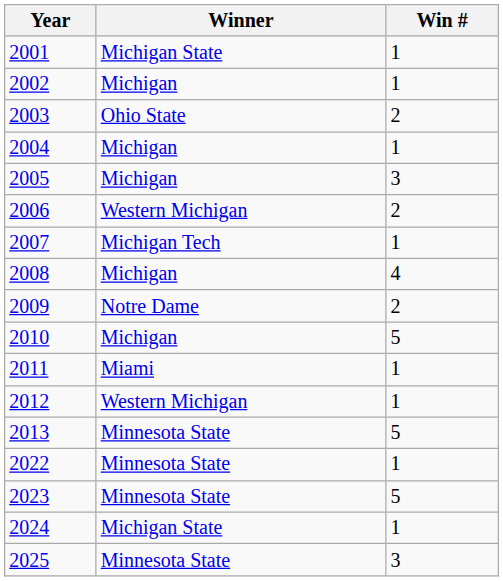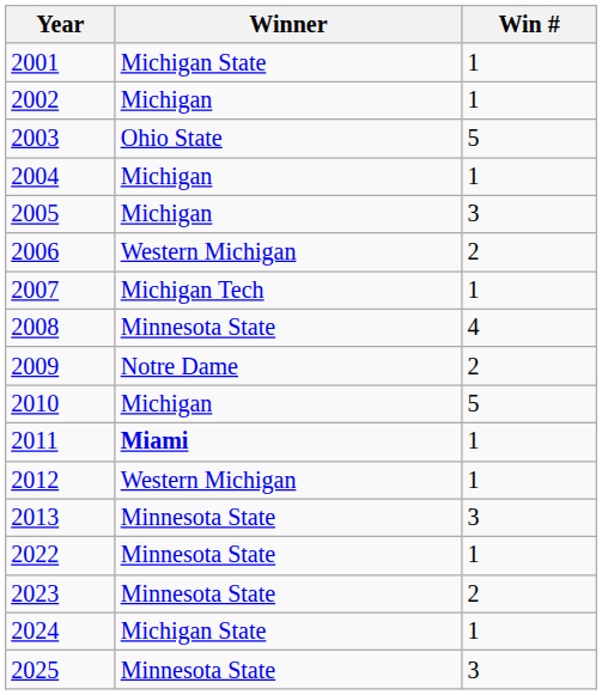 <table class="wikitable sortable" width="25%">
 <tr>
 <th>Year</th>
 <th>Winner</th>
 <th>Win #</th>
 </tr>
 <tr>
 <td><a href='#'>2001</a></td>
 <td><a href='#'>Michigan State</a></td>
 <td>1</td>
 </tr>
 <tr>
 <td><a href='#'>2002</a></td>
 <td><a href='#'>Michigan</a></td>
 <td>1</td>
 </tr>
 <tr>
 <td><a href='#'>2003</a></td>
 <td><a href='#'>Ohio State</a></td>
-<td>2</td>
+<td>5</td>
 </tr>
 <tr>
 <td><a href='#'>2004</a></td>
 <td><a href='#'>Michigan</a></td>
 <td>1</td>
 </tr>
 <tr>
 <td><a href='#'>2005</a></td>
 <td><a href='#'>Michigan</a></td>
 <td>3</td>
 </tr>
 <tr>
 <td><a href='#'>2006</a></td>
 <td><a href='#'>Western Michigan</a></td>
 <td>2</td>
 </tr>
 <tr>
 <td><a href='#'>2007</a></td>
 <td><a href='#'>Michigan Tech</a></td>
 <td>1</td>
 </tr>
 <tr>
 <td><a href='#'>2008</a></td>
-<td><a href='#'>Michigan</a></td>
+<td><a href='#'>Minnesota State</a></td>
 <td>4</td>
 </tr>
 <tr>
 <td><a href='#'>2009</a></td>
 <td><a href='#'>Notre Dame</a></td>
 <td>2</td>
 </tr>
 <tr>
 <td><a href='#'>2010</a></td>
 <td><a href='#'>Michigan</a></td>
 <td>5</td>
 </tr>
 <tr>
 <td><a href='#'>2011</a></td>
-<td><a href='#'>Miami</a></td>
+<td><strong><a href='#'>Miami</a></strong></td>
 <td>1</td>
 </tr>
 <tr>
 <td><a href='#'>2012</a></td>
 <td><a href='#'>Western Michigan</a></td>
 <td>1</td>
 </tr>
 <tr>
 <td><a href='#'>2013</a></td>
 <td><a href='#'>Minnesota State</a></td>
-<td>5</td>
+<td>3</td>
 </tr>
 <tr>
 <td><a href='#'>2022</a></td>
 <td><a href='#'>Minnesota State</a></td>
 <td>1</td>
 </tr>
 <tr>
 <td><a href='#'>2023</a></td>
 <td><a href='#'>Minnesota State</a></td>
-<td>5</td>
+<td>2</td>
 </tr>
 <tr>
 <td><a href='#'>2024</a></td>
 <td><a href='#'>Michigan State</a></td>
 <td>1</td>
 </tr>
 <tr>
 <td><a href='#'>2025</a></td>
 <td><a href='#'>Minnesota State</a></td>
 <td>3</td>
 </tr>
 </table>
